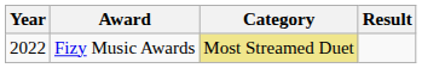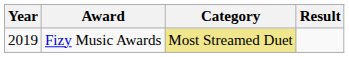 <table class="wikitable">
 <tr>
 <th>Year</th>
 <th>Award</th>
 <th>Category</th>
 <th>Result</th>
 </tr>
 <tr>
-<td>2022</td>
+<td>2019</td>
 <td><a href='#'>Fizy</a> Music Awards</td>
 <td style="background: khaki;">Most Streamed Duet</td>
 <td></td>
 </tr>
 </table>
